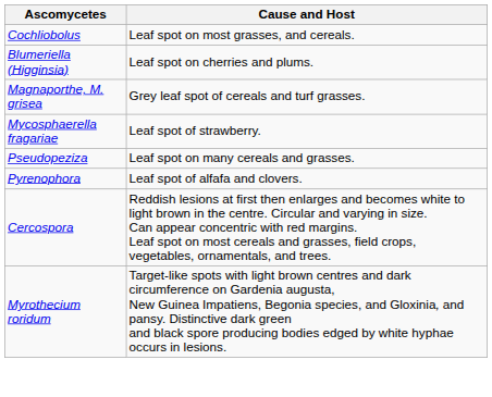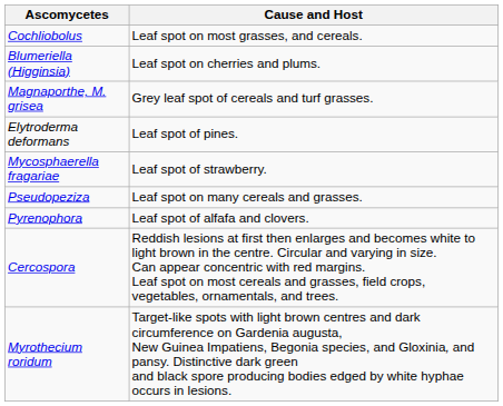 <table class="wikitable">
 <tr>
 <th>Ascomycetes</th>
 <th>Cause and Host</th>
 </tr>
 <tr>
 <td><em><a href='#'>Cochliobolus</a></em></td>
 <td>Leaf spot on most grasses, and cereals.</td>
 </tr>
 <tr>
 <td><em><a href='#'>Blumeriella (Higginsia)</a></em></td>
 <td>Leaf spot on cherries and plums.</td>
 </tr>
 <tr>
 <td><em><a href='#'>Magnaporthe, M. grisea</a></em></td>
 <td>Grey leaf spot of cereals and turf grasses.</td>
+</tr>
+<tr>
+<td><em>Elytroderma deformans</em></td>
+<td>Leaf spot of pines.</td>
 </tr>
 <tr>
 <td><em><a href='#'>Mycosphaerella fragariae</a></em></td>
 <td>Leaf spot of strawberry.</td>
 </tr>
 <tr>
 <td><em><a href='#'>Pseudopeziza</a></em></td>
 <td>Leaf spot on many cereals and grasses.</td>
 </tr>
 <tr>
 <td><em><a href='#'>Pyrenophora</a></em></td>
 <td>Leaf spot of alfafa and clovers.</td>
 </tr>
 <tr>
 <td><em><a href='#'>Cercospora</a></em></td>
 <td>Reddish lesions at first then enlarges and becomes white to light brown in the centre. Circular and varying in size.<br>Can appear concentric with red margins.<br>Leaf spot on most cereals and grasses, field crops, vegetables, ornamentals, and trees.</td>
 </tr>
 <tr>
 <td><em><a href='#'>Myrothecium roridum</a></em></td>
 <td>Target-like spots with light brown centres and dark circumference on Gardenia augusta,<br>New Guinea Impatiens, Begonia species, and Gloxinia<em>,</em> and pansy. Distinctive dark green<br>and black spore producing bodies edged by white hyphae occurs in lesions.</td>
 </tr>
 </table>
